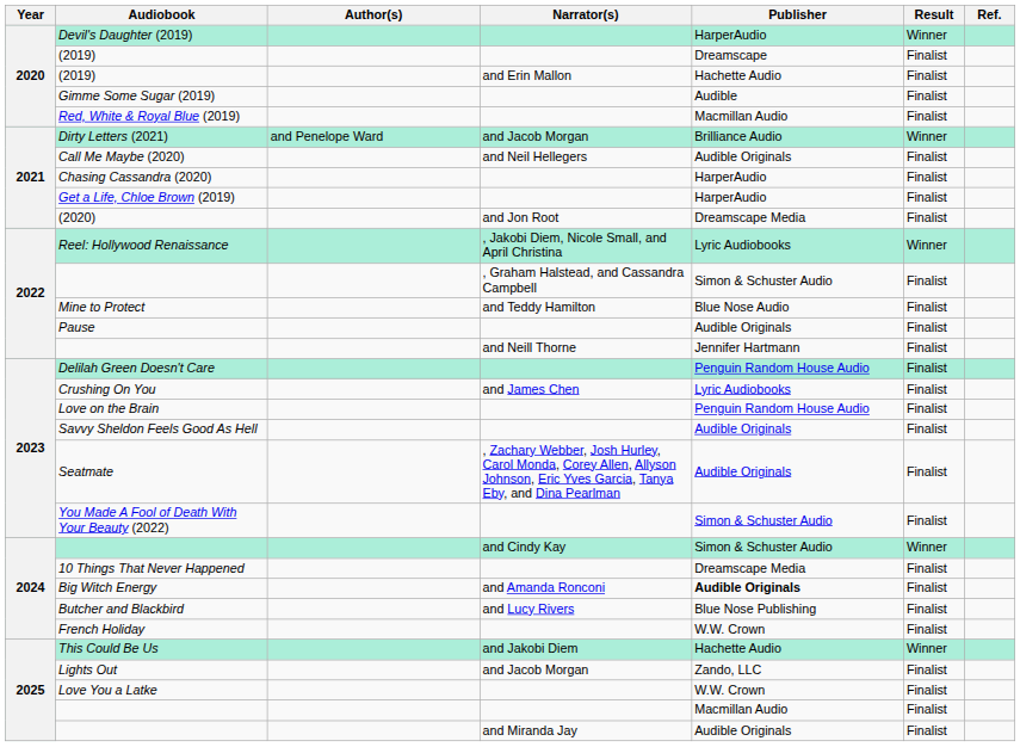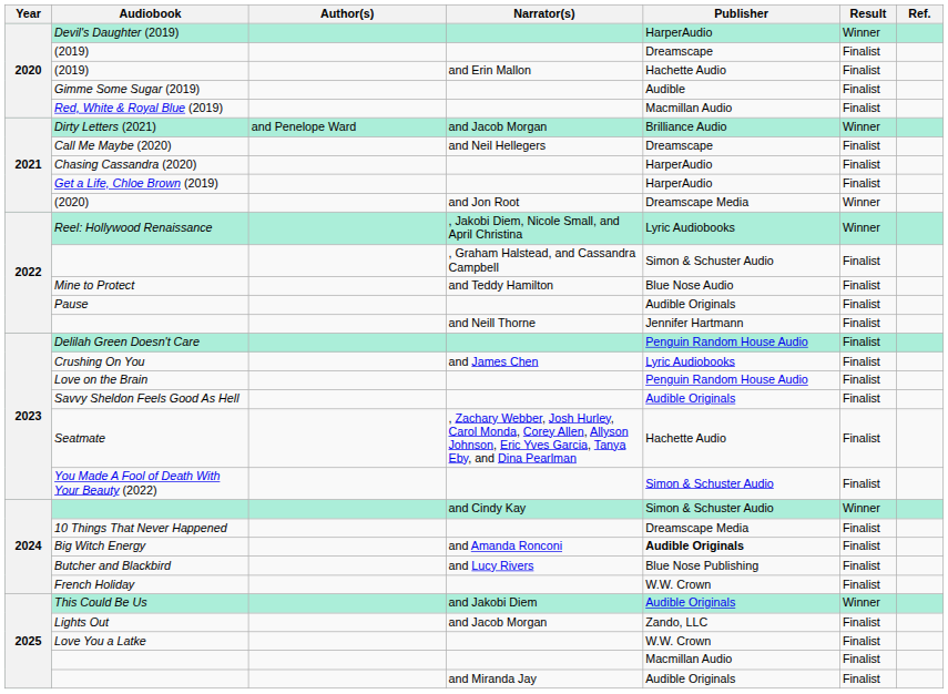 <table class="wikitable sortable mw-collapsible" style="width:100%">
 <tr>
 <th scope="col" width="5%">Year</th>
 <th scope="col" width="21%">Audiobook</th>
 <th scope="col" width="21%">Author(s)</th>
 <th scope="col" width="21%">Narrator(s)</th>
 <th scope="col" width="21%">Publisher</th>
 <th scope="col" width=“6%”>Result</th>
 <th scope="col" width="5%">Ref.</th>
 </tr>
 <tr style="background:#ABEED9">
 <th rowspan="5">2020<br></th>
 <td><em>Devil's Daughter</em> (2019)</td>
 <td></td>
 <td></td>
 <td>HarperAudio</td>
 <td>Winner</td>
 <td></td>
 </tr>
 <tr>
 <td><em></em> (2019)</td>
 <td></td>
 <td></td>
 <td>Dreamscape</td>
 <td>Finalist</td>
 <td></td>
 </tr>
 <tr>
 <td><em></em> (2019)</td>
 <td></td>
 <td> and Erin Mallon</td>
 <td>Hachette Audio</td>
 <td>Finalist</td>
 <td></td>
 </tr>
 <tr>
 <td><em>Gimme Some Sugar</em> (2019)</td>
 <td></td>
 <td></td>
 <td>Audible</td>
 <td>Finalist</td>
 <td></td>
 </tr>
 <tr>
 <td><em><a href='#'>Red, White & Royal Blue</a></em> (2019)</td>
 <td></td>
 <td></td>
 <td>Macmillan Audio</td>
 <td>Finalist</td>
 <td></td>
 </tr>
 <tr style="background:#ABEED9">
 <th rowspan="5">2021<br></th>
 <td><em>Dirty Letters</em> (2021)</td>
 <td> and Penelope Ward</td>
 <td> and Jacob Morgan</td>
 <td>Brilliance Audio</td>
 <td>Winner</td>
 <td></td>
 </tr>
 <tr>
 <td><em>Call Me Maybe</em> (2020)</td>
 <td></td>
 <td> and Neil Hellegers</td>
-<td>Audible Originals</td>
+<td>Dreamscape</td>
 <td>Finalist</td>
 <td></td>
 </tr>
 <tr>
 <td><em>Chasing Cassandra</em> (2020)</td>
 <td></td>
 <td></td>
 <td>HarperAudio</td>
 <td>Finalist</td>
 <td></td>
 </tr>
 <tr>
 <td><em><a href='#'>Get a Life, Chloe Brown</a></em> (2019)</td>
 <td></td>
 <td></td>
 <td>HarperAudio</td>
 <td>Finalist</td>
 <td></td>
 </tr>
 <tr>
 <td><em></em> (2020)</td>
 <td></td>
 <td> and Jon Root</td>
 <td>Dreamscape Media</td>
-<td>Finalist</td>
+<td>Winner</td>
 <td></td>
 </tr>
 <tr style="background:#ABEED9">
 <th rowspan="5">2022<br></th>
 <td><em>Reel: Hollywood Renaissance</em></td>
 <td></td>
 <td>, Jakobi Diem, Nicole Small, and April Christina</td>
 <td>Lyric Audiobooks</td>
 <td>Winner</td>
 <td></td>
 </tr>
 <tr>
 <td><em></em></td>
 <td></td>
 <td>, Graham Halstead, and Cassandra Campbell</td>
 <td>Simon & Schuster Audio</td>
 <td>Finalist</td>
 <td></td>
 </tr>
 <tr>
 <td><em>Mine to Protect</em></td>
 <td></td>
 <td> and Teddy Hamilton</td>
 <td>Blue Nose Audio</td>
 <td>Finalist</td>
 <td></td>
 </tr>
 <tr>
 <td><em>Pause</em></td>
 <td></td>
 <td></td>
 <td>Audible Originals</td>
 <td>Finalist</td>
 <td></td>
 </tr>
 <tr>
 <td><em></em></td>
 <td></td>
 <td> and Neill Thorne</td>
 <td>Jennifer Hartmann</td>
 <td>Finalist</td>
 <td></td>
 </tr>
 <tr style="background:#ABEED9">
 <th rowspan="6">2023<br></th>
 <td><em>Delilah Green Doesn't Care</em></td>
 <td></td>
 <td></td>
 <td><a href='#'>Penguin Random House Audio</a></td>
 <td>Finalist</td>
 <td></td>
 </tr>
 <tr>
 <td><em>Crushing On You</em></td>
 <td></td>
 <td> and <a href='#'>James Chen</a></td>
 <td><a href='#'>Lyric Audiobooks</a></td>
 <td>Finalist</td>
 <td></td>
 </tr>
 <tr>
 <td><em>Love on the Brain</em></td>
 <td></td>
 <td></td>
 <td><a href='#'>Penguin Random House Audio</a></td>
 <td>Finalist</td>
 <td></td>
 </tr>
 <tr>
 <td><em>Savvy Sheldon Feels Good As Hell</em></td>
 <td></td>
 <td></td>
 <td><a href='#'>Audible Originals</a></td>
 <td>Finalist</td>
 <td></td>
 </tr>
 <tr>
 <td><em>Seatmate</em></td>
 <td></td>
 <td>, <a href='#'>Zachary Webber</a>, <a href='#'>Josh Hurley</a>, <a href='#'>Carol Monda</a>, <a href='#'>Corey Allen</a>, <a href='#'>Allyson Johnson</a>, <a href='#'>Eric Yves Garcia</a>, <a href='#'>Tanya Eby</a>, and <a href='#'>Dina Pearlman</a></td>
-<td><a href='#'>Audible Originals</a></td>
+<td>Hachette Audio</td>
 <td>Finalist</td>
 <td></td>
 </tr>
 <tr>
 <td><em><a href='#'>You Made A Fool of Death With Your Beauty</a></em> (2022)</td>
 <td></td>
 <td></td>
 <td><a href='#'>Simon & Schuster Audio</a></td>
 <td>Finalist</td>
 <td></td>
 </tr>
 <tr style="background:#ABEED9">
 <th rowspan="5">2024<br></th>
 <td></td>
 <td></td>
 <td> and Cindy Kay</td>
 <td>Simon & Schuster Audio</td>
 <td>Winner</td>
 <td></td>
 </tr>
 <tr>
 <td><em>10 Things That Never Happened</em></td>
 <td></td>
 <td></td>
 <td>Dreamscape Media</td>
 <td>Finalist</td>
 <td></td>
 </tr>
 <tr>
 <td><em>Big Witch Energy</em></td>
 <td></td>
 <td> and <a href='#'>Amanda Ronconi</a></td>
 <td><strong>Audible Originals</strong></td>
 <td>Finalist</td>
 <td></td>
 </tr>
 <tr>
 <td><em>Butcher and Blackbird</em></td>
 <td></td>
 <td> and <a href='#'>Lucy Rivers</a></td>
 <td>Blue Nose Publishing</td>
 <td>Finalist</td>
 <td></td>
 </tr>
 <tr>
 <td><em>French Holiday</em></td>
 <td></td>
 <td></td>
 <td>W.W. Crown</td>
 <td>Finalist</td>
 <td></td>
 </tr>
 <tr style="background:#ABEED9">
 <th rowspan="5">2025<br></th>
 <td><em>This Could Be Us</em></td>
 <td></td>
 <td> and Jakobi Diem</td>
-<td>Hachette Audio</td>
+<td><a href='#'>Audible Originals</a></td>
 <td>Winner</td>
 <td></td>
 </tr>
 <tr>
 <td><em>Lights Out</em></td>
 <td></td>
 <td> and Jacob Morgan</td>
 <td>Zando, LLC</td>
 <td>Finalist</td>
 <td></td>
 </tr>
 <tr>
 <td><em>Love You a Latke</em></td>
 <td></td>
 <td></td>
 <td>W.W. Crown</td>
 <td>Finalist</td>
 <td></td>
 </tr>
 <tr>
 <td></td>
 <td></td>
 <td></td>
 <td>Macmillan Audio</td>
 <td>Finalist</td>
 <td></td>
 </tr>
 <tr>
 <td></td>
 <td></td>
 <td> and Miranda Jay</td>
 <td>Audible Originals</td>
 <td>Finalist</td>
 <td></td>
 </tr>
 </table>
